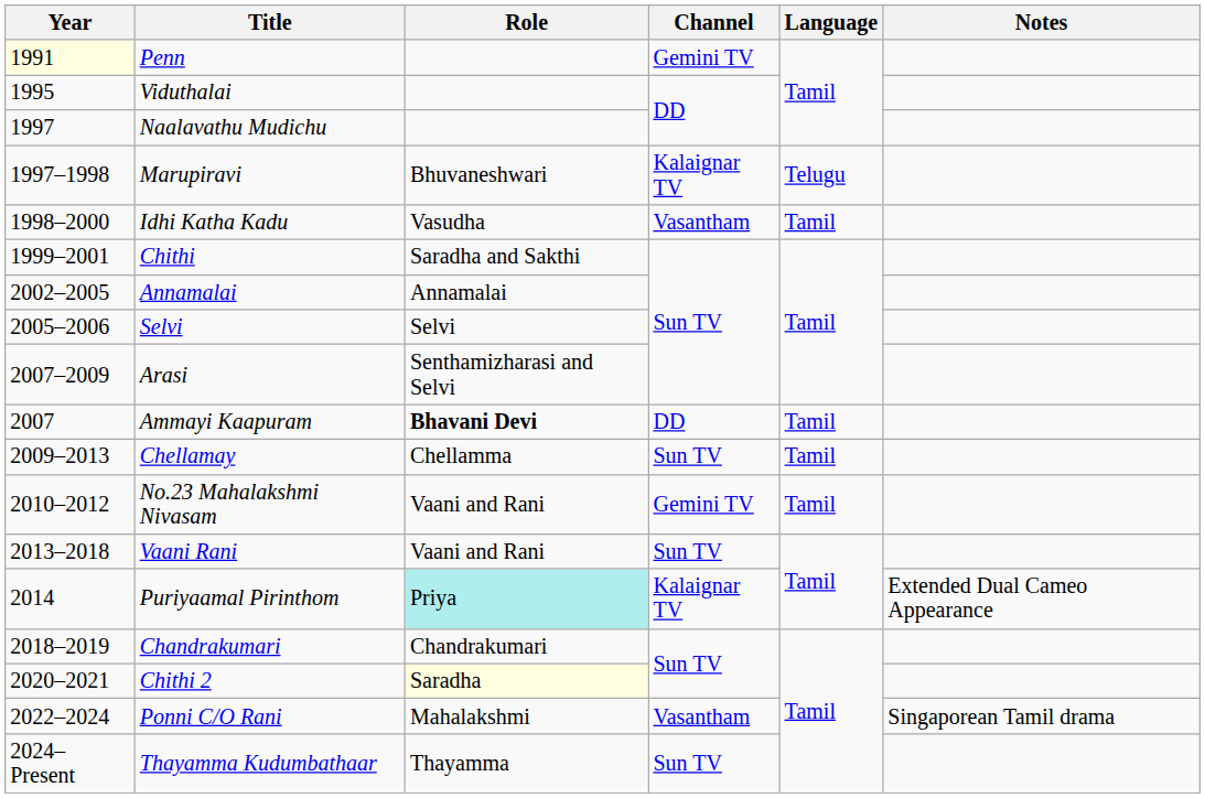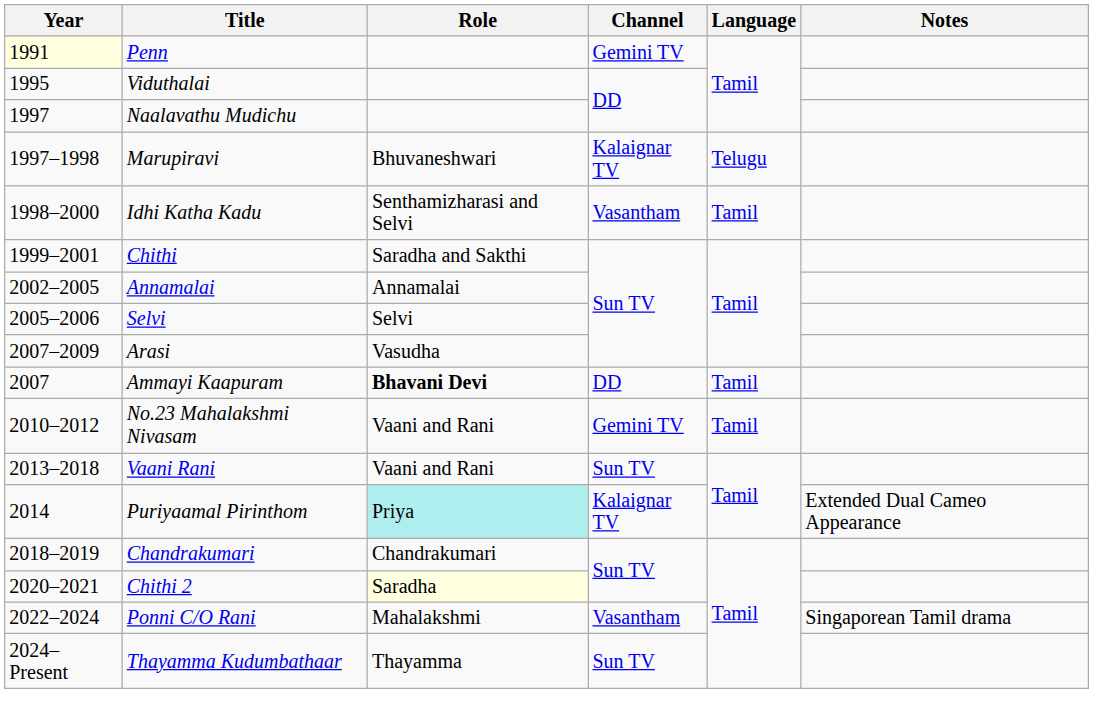 <table class="wikitable sortable">
 <tr>
 <th scope="col">Year</th>
 <th scope="col">Title</th>
 <th scope="col">Role</th>
 <th scope="col">Channel</th>
 <th scope="col">Language</th>
 <th scope="col" class="unsortable">Notes</th>
 </tr>
 <tr>
 <td style="background: lightyellow;">1991</td>
 <td><em><a href='#'>Penn</a></em></td>
 <td></td>
 <td><a href='#'>Gemini TV</a></td>
 <td rowspan="3"><a href='#'>Tamil</a></td>
 <td></td>
 </tr>
 <tr>
 <td>1995</td>
 <td><em>Viduthalai</em></td>
 <td></td>
 <td rowspan="2"><a href='#'>DD</a></td>
 <td></td>
 </tr>
 <tr>
 <td>1997</td>
 <td><em>Naalavathu Mudichu</em></td>
 <td></td>
 <td></td>
 </tr>
 <tr>
 <td>1997–1998</td>
 <td><em>Marupiravi</em></td>
 <td>Bhuvaneshwari</td>
 <td><a href='#'>Kalaignar TV</a></td>
 <td><a href='#'>Telugu</a></td>
 <td></td>
 </tr>
 <tr>
 <td>1998–2000</td>
 <td><em>Idhi Katha Kadu</em></td>
-<td>Vasudha</td>
+<td>Senthamizharasi and Selvi</td>
 <td><a href='#'>Vasantham</a></td>
 <td><a href='#'>Tamil</a></td>
 <td></td>
 </tr>
 <tr>
 <td>1999–2001</td>
 <td><em><a href='#'>Chithi</a></em></td>
 <td>Saradha and Sakthi</td>
 <td rowspan="4"><a href='#'>Sun TV</a></td>
 <td rowspan="4"><a href='#'>Tamil</a></td>
 <td></td>
 </tr>
 <tr>
 <td>2002–2005</td>
 <td><em><a href='#'>Annamalai</a></em></td>
 <td>Annamalai</td>
 <td></td>
 </tr>
 <tr>
 <td>2005–2006</td>
 <td><em><a href='#'>Selvi</a></em></td>
 <td>Selvi</td>
 <td></td>
 </tr>
 <tr>
 <td>2007–2009</td>
 <td><em>Arasi</em></td>
-<td>Senthamizharasi and Selvi</td>
+<td>Vasudha</td>
 <td></td>
 </tr>
 <tr>
 <td>2007</td>
 <td><em>Ammayi Kaapuram</em></td>
 <td><strong>Bhavani Devi</strong></td>
 <td><a href='#'>DD</a></td>
-<td><a href='#'>Tamil</a></td>
-<td></td>
-</tr>
-<tr>
-<td>2009–2013</td>
-<td><em><a href='#'>Chellamay</a></em></td>
-<td>Chellamma</td>
-<td><a href='#'>Sun TV</a></td>
 <td><a href='#'>Tamil</a></td>
 <td></td>
 </tr>
 <tr>
 <td>2010–2012</td>
 <td><em>No.23 Mahalakshmi Nivasam</em></td>
 <td>Vaani and Rani</td>
 <td><a href='#'>Gemini TV</a></td>
 <td><a href='#'>Tamil</a></td>
 <td></td>
 </tr>
 <tr>
 <td>2013–2018</td>
 <td><em><a href='#'>Vaani Rani</a></em></td>
 <td>Vaani and Rani</td>
 <td><a href='#'>Sun TV</a></td>
 <td rowspan="2"><a href='#'>Tamil</a></td>
 <td></td>
 </tr>
 <tr>
 <td>2014</td>
 <td><em>Puriyaamal Pirinthom</em></td>
 <td style="background: paleturquoise;">Priya</td>
 <td><a href='#'>Kalaignar TV</a></td>
 <td>Extended Dual Cameo Appearance</td>
 </tr>
 <tr>
 <td>2018–2019</td>
 <td><em><a href='#'>Chandrakumari</a></em></td>
 <td>Chandrakumari</td>
 <td rowspan="2"><a href='#'>Sun TV</a></td>
 <td rowspan="4"><a href='#'>Tamil</a></td>
 <td></td>
 </tr>
 <tr>
 <td>2020–2021</td>
 <td><em><a href='#'>Chithi 2</a></em></td>
 <td style="background: lightyellow;">Saradha</td>
 <td></td>
 </tr>
 <tr>
 <td>2022–2024</td>
 <td><em><a href='#'>Ponni C/O Rani</a></em></td>
 <td>Mahalakshmi</td>
 <td><a href='#'>Vasantham</a></td>
 <td>Singaporean Tamil drama</td>
 </tr>
 <tr>
 <td>2024–Present</td>
 <td><em><a href='#'>Thayamma Kudumbathaar</a></em></td>
 <td>Thayamma</td>
 <td><a href='#'>Sun TV</a></td>
 <td></td>
 </tr>
 </table>
